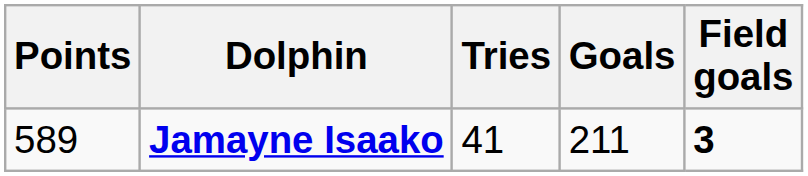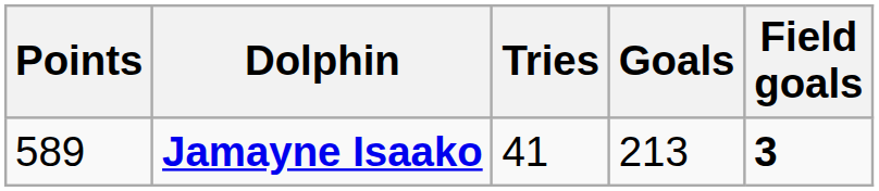 <table class="wikitable">
 <tr>
 <th>Points</th>
 <th>Dolphin</th>
 <th>Tries</th>
 <th>Goals</th>
 <th>Field<br>goals</th>
 </tr>
 <tr>
 <td>589</td>
 <td><strong><a href='#'>Jamayne Isaako</a></strong></td>
 <td>41</td>
-<td>211</td>
+<td>213</td>
 <td><strong>3</strong></td>
 </tr>
 </table>
